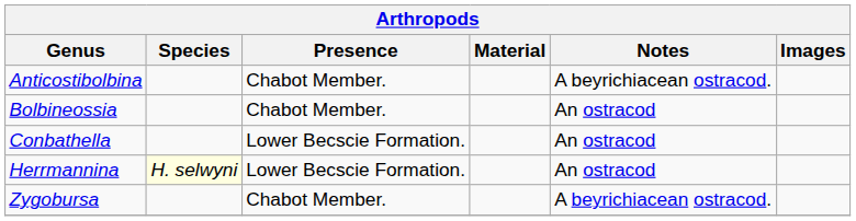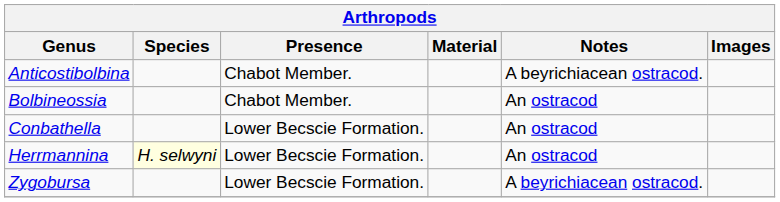 <table class="wikitable" align="center">
 <tr>
 <th colspan="6" align="center"><strong><a href='#'>Arthropods</a></strong></th>
 </tr>
 <tr>
 <th>Genus</th>
 <th>Species</th>
 <th>Presence</th>
 <th><strong>Material</strong></th>
 <th>Notes</th>
 <th>Images</th>
 </tr>
 <tr>
 <td><em><a href='#'>Anticostibolbina</a></em></td>
 <td></td>
 <td>Chabot Member.</td>
 <td></td>
 <td>A beyrichiacean <a href='#'>ostracod</a>.</td>
 <td></td>
 </tr>
 <tr>
 <td><em><a href='#'>Bolbineossia</a></em></td>
 <td></td>
 <td>Chabot Member.</td>
 <td></td>
 <td>An <a href='#'>ostracod</a></td>
 <td></td>
 </tr>
 <tr>
 <td><em><a href='#'>Conbathella</a></em></td>
 <td></td>
 <td>Lower Becscie Formation.</td>
 <td></td>
 <td>An <a href='#'>ostracod</a></td>
 <td></td>
 </tr>
 <tr>
 <td><em><a href='#'>Herrmannina</a></em></td>
 <td style="background: lightyellow;"><em>H. selwyni</em></td>
 <td>Lower Becscie Formation.</td>
 <td></td>
 <td>An <a href='#'>ostracod</a></td>
 <td></td>
 </tr>
 <tr>
 <td><em><a href='#'>Zygobursa</a></em></td>
 <td></td>
-<td>Chabot Member.</td>
+<td>Lower Becscie Formation.</td>
 <td></td>
 <td>A <a href='#'>beyrichiacean</a> <a href='#'>ostracod</a>.</td>
 <td></td>
 </tr>
 <tr>
 </tr>
 </table>
